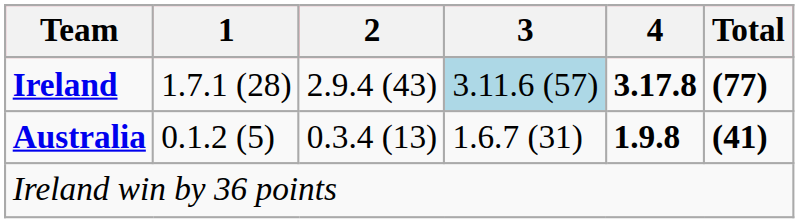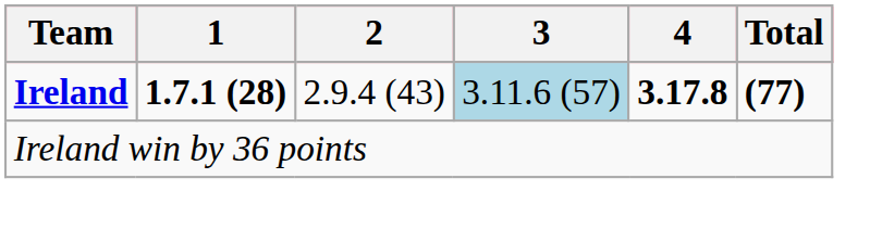 <table class="wikitable">
 <tr style="background:#f03;">
 <th>Team</th>
 <th>1</th>
 <th>2</th>
 <th>3</th>
 <th>4</th>
 <th>Total</th>
 </tr>
 <tr>
 <td> <strong><a href='#'>Ireland</a></strong></td>
-<td>1.7.1 (28)</td>
+<td><strong>1.7.1 (28)</strong></td>
 <td>2.9.4 (43)</td>
 <td style="background: lightblue;">3.11.6 (57)</td>
 <td><strong>3.17.8</strong></td>
 <td><strong>(77)</strong></td>
 </tr>
 <tr>
-<td> <strong><a href='#'>Australia</a></strong></td>
-<td>0.1.2 (5)</td>
-<td>0.3.4 (13)</td>
-<td>1.6.7 (31)</td>
-<td><strong>1.9.8</strong></td>
-<td><strong>(41)</strong></td>
-</tr>
-<tr>
 <td colspan="6"><em>Ireland win by 36 points</em></td>
 </tr>
 </table>
